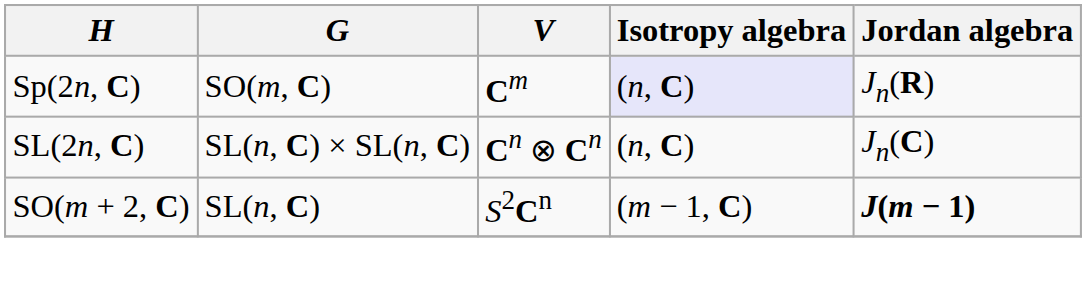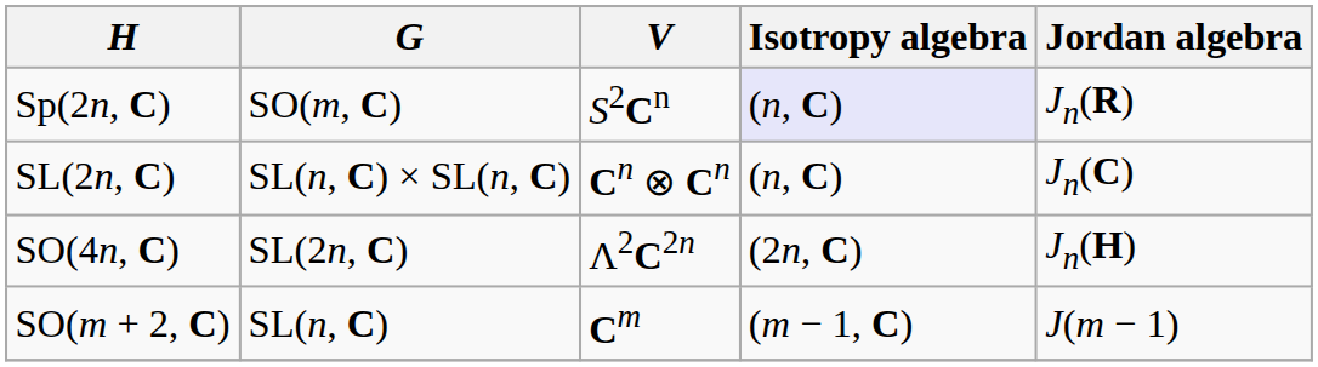 <table class="wikitable">
 <tr>
 <th><em>H</em></th>
 <th><em>G</em></th>
 <th><em>V</em></th>
 <th>Isotropy algebra</th>
 <th>Jordan algebra</th>
 </tr>
 <tr>
 <td>Sp(2<em>n</em>, <strong>C</strong>)</td>
 <td>SO(<em>m</em>, <strong>C</strong>)</td>
-<td><strong>C</strong><sup><em>m</em></sup></td>
+<td><em>S</em><sup>2</sup><strong>C</strong><sup>n</sup></td>
 <td style="background: lavender;">(<em>n</em>, <strong>C</strong>)</td>
 <td><em>J</em><sub><em>n</em></sub>(<strong>R</strong>)</td>
 </tr>
 <tr>
 <td>SL(2<em>n</em>, <strong>C</strong>)</td>
 <td>SL(<em>n</em>, <strong>C</strong>) × SL(<em>n</em>, <strong>C</strong>)</td>
 <td><strong>C</strong><sup><em>n</em></sup> ⊗ <strong>C</strong><sup><em>n</em></sup></td>
 <td>(<em>n</em>, <strong>C</strong>)</td>
 <td><em>J</em><sub><em>n</em></sub>(<strong>C</strong>)</td>
 </tr>
 <tr>
+<td>SO(4<em>n</em>, <strong>C</strong>)</td>
+<td>SL(2<em>n</em>, <strong>C</strong>)</td>
+<td>Λ<sup>2</sup><strong>C</strong><sup>2<em>n</em></sup></td>
+<td>(2<em>n</em>, <strong>C</strong>)</td>
+<td><em>J</em><sub><em>n</em></sub>(<strong>H</strong>)</td>
+</tr>
+<tr>
 <td>SO(<em>m</em> + 2, <strong>C</strong>)</td>
 <td>SL(<em>n</em>, <strong>C</strong>)</td>
-<td><em>S</em><sup>2</sup><strong>C</strong><sup>n</sup></td>
+<td><strong>C</strong><sup><em>m</em></sup></td>
 <td>(<em>m</em> − 1, <strong>C</strong>)</td>
-<td><strong><em>J</em>(<em>m</em> − 1)</strong></td>
+<td><em>J</em>(<em>m</em> − 1)</td>
 </tr>
 <tr>
 </tr>
 </table>
